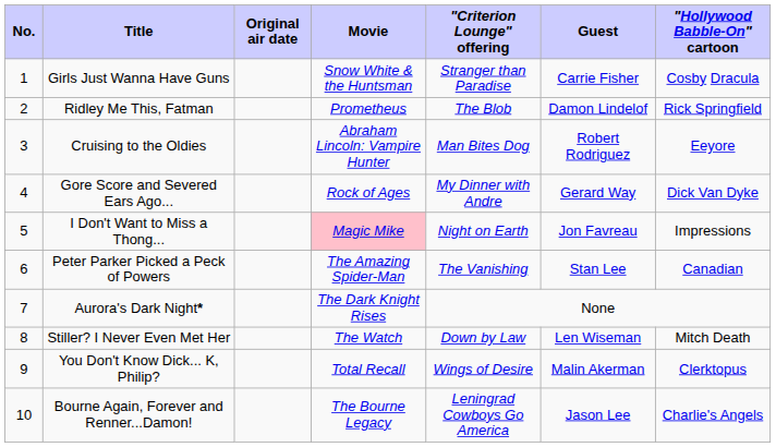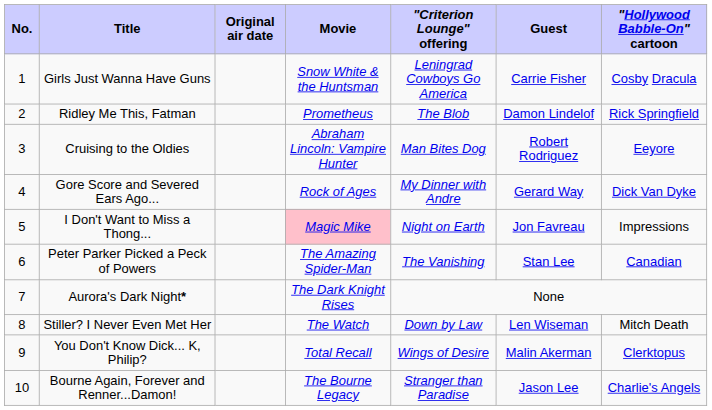 <table class="wikitable" style="text-align:center">
 <tr>
 <th style="width:5%; background:#CCCCFF">No.</th>
 <th style="width:25%; background:#CCCCFF">Title</th>
 <th style="width:10%; background:#CCCCFF">Original<br>air date</th>
 <th style="width:15%; background:#CCCCFF">Movie</th>
 <th style="width:15%; background:#CCCCFF"><em>"Criterion Lounge"</em> offering</th>
 <th style="width:15%; background:#CCCCFF">Guest</th>
 <th style="width:15%; background:#CCCCFF"><em>"<a href='#'>Hollywood Babble-On</a>"</em> cartoon</th>
 </tr>
 <tr>
 <td>1</td>
 <td>Girls Just Wanna Have Guns</td>
 <td></td>
 <td><em><a href='#'>Snow White &<br>the Huntsman</a></em></td>
-<td><em><a href='#'>Stranger than Paradise</a></em></td>
+<td><em><a href='#'>Leningrad Cowboys Go America</a></em></td>
 <td><a href='#'>Carrie Fisher</a></td>
 <td><a href='#'>Cosby</a> <a href='#'>Dracula</a></td>
 </tr>
 <tr>
 <td>2</td>
 <td>Ridley Me This, Fatman</td>
 <td></td>
 <td><em><a href='#'>Prometheus</a></em></td>
 <td><em><a href='#'>The Blob</a></em></td>
 <td><a href='#'>Damon Lindelof</a></td>
 <td><a href='#'>Rick Springfield</a></td>
 </tr>
 <tr>
 <td>3</td>
 <td>Cruising to the Oldies</td>
 <td></td>
 <td><em><a href='#'>Abraham Lincoln: Vampire Hunter</a></em></td>
 <td><em><a href='#'>Man Bites Dog</a></em></td>
 <td><a href='#'>Robert Rodriguez</a></td>
 <td><a href='#'>Eeyore</a></td>
 </tr>
 <tr>
 <td>4</td>
 <td>Gore Score and Severed Ears Ago...</td>
 <td></td>
 <td><em><a href='#'>Rock of Ages</a></em></td>
 <td><em><a href='#'>My Dinner with Andre</a></em></td>
 <td><a href='#'>Gerard Way</a></td>
 <td><a href='#'>Dick Van Dyke</a></td>
 </tr>
 <tr>
 <td>5</td>
 <td>I Don't Want to Miss a Thong...</td>
 <td></td>
 <td style="background: pink;"><em><a href='#'>Magic Mike</a></em></td>
 <td><em><a href='#'>Night on Earth</a></em></td>
 <td><a href='#'>Jon Favreau</a></td>
 <td>Impressions</td>
 </tr>
 <tr>
 <td>6</td>
 <td>Peter Parker Picked a Peck of Powers</td>
 <td></td>
 <td><em><a href='#'>The Amazing Spider-Man</a></em></td>
 <td><em><a href='#'>The Vanishing</a></em></td>
 <td><a href='#'>Stan Lee</a></td>
 <td><a href='#'>Canadian</a></td>
 </tr>
 <tr>
 <td>7</td>
 <td>Aurora's Dark Night<strong>*</strong></td>
 <td></td>
 <td><em><a href='#'>The Dark Knight Rises</a></em></td>
 <td colspan="3">None</td>
 </tr>
 <tr>
 <td>8</td>
 <td>Stiller? I Never Even Met Her</td>
 <td></td>
 <td><em><a href='#'>The Watch</a></em></td>
 <td><em><a href='#'>Down by Law</a></em></td>
 <td><a href='#'>Len Wiseman</a></td>
 <td>Mitch Death</td>
 </tr>
 <tr>
 <td>9</td>
 <td>You Don't Know Dick... K, Philip?</td>
 <td></td>
 <td><em><a href='#'>Total Recall</a></em></td>
 <td><em><a href='#'>Wings of Desire</a></em></td>
 <td><a href='#'>Malin Akerman</a></td>
 <td><a href='#'>Clerk</a><a href='#'>topus</a></td>
 </tr>
 <tr>
 <td>10</td>
 <td>Bourne Again, Forever and Renner...Damon!</td>
 <td></td>
 <td><em><a href='#'>The Bourne Legacy</a></em></td>
-<td><em><a href='#'>Leningrad Cowboys Go America</a></em></td>
+<td><em><a href='#'>Stranger than Paradise</a></em></td>
 <td><a href='#'>Jason Lee</a></td>
 <td><a href='#'>Charlie's Angels</a></td>
 </tr>
 </table>
